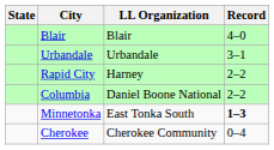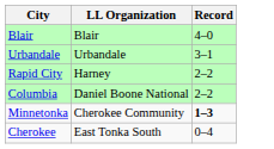 <table class="wikitable">
 <tr>
-<th>State</th>
 <th>City</th>
 <th>LL Organization</th>
 <th>Record</th>
 </tr>
 <tr style="background:#bfb;">
-<td><strong></strong></td>
 <td><a href='#'>Blair</a></td>
 <td>Blair</td>
 <td>4–0</td>
 </tr>
 <tr style="background:#bfb;">
-<td><strong></strong></td>
 <td><a href='#'>Urbandale</a></td>
 <td>Urbandale</td>
 <td>3–1</td>
 </tr>
 <tr style="background:#bfb;">
-<td><strong></strong></td>
 <td><a href='#'>Rapid City</a></td>
 <td>Harney</td>
 <td>2–2</td>
 </tr>
 <tr style="background:#bfb;">
-<td><strong></strong></td>
 <td><a href='#'>Columbia</a></td>
 <td>Daniel Boone National</td>
 <td>2–2</td>
 </tr>
 <tr>
-<td><strong></strong></td>
 <td><a href='#'>Minnetonka</a></td>
-<td>East Tonka South</td>
+<td>Cherokee Community</td>
 <td><strong>1–3</strong></td>
 </tr>
 <tr>
-<td><strong></strong></td>
 <td><a href='#'>Cherokee</a></td>
-<td>Cherokee Community</td>
+<td>East Tonka South</td>
 <td>0–4</td>
 </tr>
 </table>
